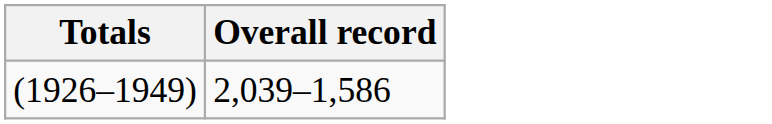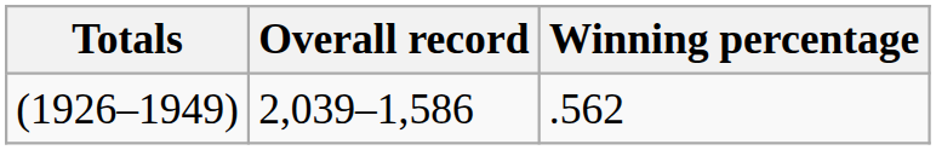 <table class=wikitable>
 <tr>
 <th align="center" colspan="1">Totals</th>
 <th align="center" colspan="1">Overall record</th>
+<th align="center" colspan="1">Winning percentage</th>
 </tr>
 <tr>
 <td>(1926–1949)</td>
 <td>2,039–1,586</td>
+<td>.562</td>
 </tr>
 </table>
